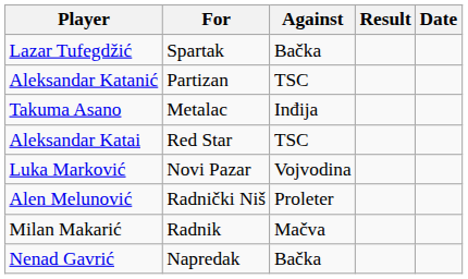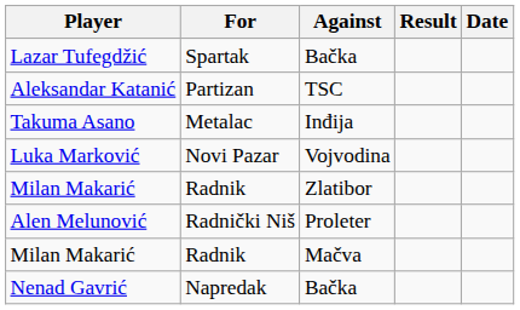 <table class="wikitable">
 <tr>
 <th>Player</th>
 <th>For</th>
 <th>Against</th>
 <th style="text-align:center;">Result</th>
 <th>Date</th>
 </tr>
 <tr>
 <td> <a href='#'>Lazar Tufegdžić</a></td>
 <td>Spartak</td>
 <td>Bačka</td>
 <td style="text-align:center;"></td>
 <td></td>
 </tr>
 <tr>
 <td> <a href='#'>Aleksandar Katanić</a></td>
 <td>Partizan</td>
 <td>TSC</td>
 <td style="text-align:center;"></td>
 <td></td>
 </tr>
 <tr>
 <td> <a href='#'>Takuma Asano</a></td>
 <td>Metalac</td>
 <td>Inđija</td>
 <td style="text-align:center;"></td>
 <td></td>
 </tr>
 <tr>
-<td> <a href='#'>Aleksandar Katai</a></td>
-<td>Red Star</td>
-<td>TSC</td>
+<td> <a href='#'>Luka Marković</a></td>
+<td>Novi Pazar</td>
+<td>Vojvodina</td>
 <td style="text-align:center;"></td>
 <td></td>
 </tr>
 <tr>
-<td> <a href='#'>Luka Marković</a></td>
-<td>Novi Pazar</td>
-<td>Vojvodina</td>
+<td> <a href='#'>Milan Makarić</a></td>
+<td>Radnik</td>
+<td>Zlatibor</td>
 <td style="text-align:center;"></td>
 <td></td>
 </tr>
 <tr>
 <td> <a href='#'>Alen Melunović</a></td>
 <td>Radnički Niš</td>
 <td>Proleter</td>
 <td style="text-align:center;"></td>
 <td></td>
 </tr>
 <tr>
 <td> Milan Makarić</td>
 <td>Radnik</td>
 <td>Mačva</td>
 <td style="text-align:center;"></td>
 <td></td>
 </tr>
 <tr>
 <td> <a href='#'>Nenad Gavrić</a></td>
 <td>Napredak</td>
 <td>Bačka</td>
 <td style="text-align:center;"></td>
 <td></td>
 </tr>
 </table>
